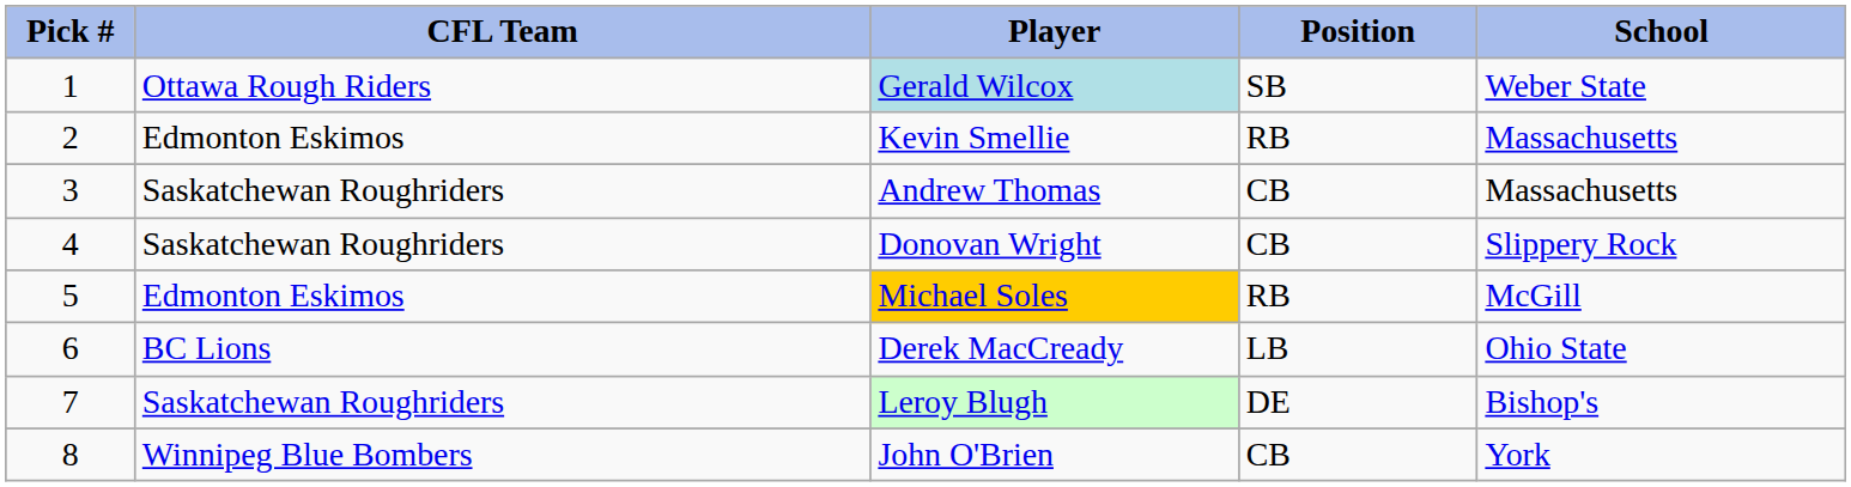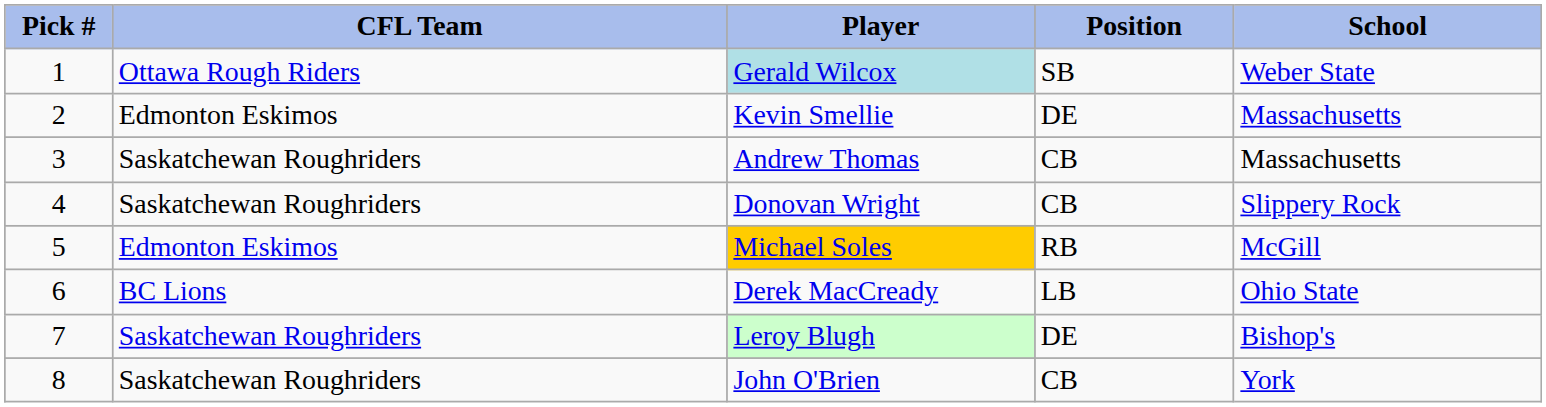 <table class="wikitable" style="width: 100%">
 <tr>
 <th style="background:#a8bdec; width:7%;">Pick #</th>
 <th style="width:40%; background:#a8bdec;">CFL Team</th>
 <th style="width:20%; background:#a8bdec;">Player</th>
 <th style="width:13%; background:#a8bdec;">Position</th>
 <th style="width:20%; background:#a8bdec;">School</th>
 </tr>
 <tr>
 <td align=center>1</td>
 <td><a href='#'>Ottawa Rough Riders</a></td>
 <td bgcolor="#B0E0E6"><a href='#'>Gerald Wilcox</a></td>
 <td>SB</td>
 <td><a href='#'>Weber State</a></td>
 </tr>
 <tr>
 <td align=center>2</td>
 <td>Edmonton Eskimos</td>
 <td><a href='#'>Kevin Smellie</a></td>
-<td>RB</td>
+<td>DE</td>
 <td><a href='#'>Massachusetts</a></td>
 </tr>
 <tr>
 <td align=center>3</td>
 <td>Saskatchewan Roughriders</td>
 <td><a href='#'>Andrew Thomas</a></td>
 <td>CB</td>
 <td>Massachusetts</td>
 </tr>
 <tr>
 <td align=center>4</td>
 <td>Saskatchewan Roughriders</td>
 <td><a href='#'>Donovan Wright</a></td>
 <td>CB</td>
 <td><a href='#'>Slippery Rock</a></td>
 </tr>
 <tr>
 <td align=center>5</td>
 <td><a href='#'>Edmonton Eskimos</a></td>
 <td bgcolor="#FFCC00"><a href='#'>Michael Soles</a></td>
 <td>RB</td>
 <td><a href='#'>McGill</a></td>
 </tr>
 <tr>
 <td align=center>6</td>
 <td><a href='#'>BC Lions</a></td>
 <td><a href='#'>Derek MacCready</a></td>
 <td>LB</td>
 <td><a href='#'>Ohio State</a></td>
 </tr>
 <tr>
 <td align=center>7</td>
 <td><a href='#'>Saskatchewan Roughriders</a></td>
 <td bgcolor="#CCFFCC"><a href='#'>Leroy Blugh</a></td>
 <td>DE</td>
 <td><a href='#'>Bishop's</a></td>
 </tr>
 <tr>
 <td align=center>8</td>
-<td><a href='#'>Winnipeg Blue Bombers</a></td>
+<td>Saskatchewan Roughriders</td>
 <td><a href='#'>John O'Brien</a></td>
 <td>CB</td>
 <td><a href='#'>York</a></td>
 </tr>
 </table>
